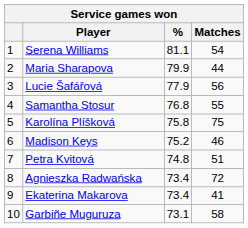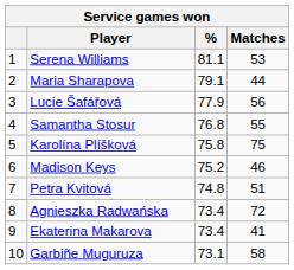 <table class="wikitable sortable" style=font-size:90%>
 <tr>
 <th colspan=4>Service games won</th>
 </tr>
 <tr>
 <th></th>
 <th width=170>Player</th>
 <th width=20>%</th>
 <th>Matches</th>
 </tr>
 <tr>
 <td>1</td>
 <td> <a href='#'>Serena Williams</a></td>
 <td>81.1</td>
-<td align=center>54</td>
+<td align=center>53</td>
 </tr>
 <tr>
 <td>2</td>
 <td> <a href='#'>Maria Sharapova</a></td>
-<td>79.9</td>
+<td>79.1</td>
 <td align=center>44</td>
 </tr>
 <tr>
 <td>3</td>
 <td> <a href='#'>Lucie Šafářová</a></td>
 <td>77.9</td>
 <td align=center>56</td>
 </tr>
 <tr>
 <td>4</td>
 <td> <a href='#'>Samantha Stosur</a></td>
 <td>76.8</td>
 <td align=center>55</td>
 </tr>
 <tr>
 <td>5</td>
 <td> <a href='#'>Karolína Plíšková</a></td>
 <td>75.8</td>
 <td align=center>75</td>
 </tr>
 <tr>
 <td>6</td>
 <td> <a href='#'>Madison Keys</a></td>
 <td>75.2</td>
 <td align=center>46</td>
 </tr>
 <tr>
 <td>7</td>
 <td> <a href='#'>Petra Kvitová</a></td>
 <td>74.8</td>
 <td align=center>51</td>
 </tr>
 <tr>
 <td>8</td>
 <td> <a href='#'>Agnieszka Radwańska</a></td>
 <td>73.4</td>
 <td align=center>72</td>
 </tr>
 <tr>
 <td>9</td>
 <td> <a href='#'>Ekaterina Makarova</a></td>
 <td>73.4</td>
 <td align=center>41</td>
 </tr>
 <tr>
 <td>10</td>
 <td> <a href='#'>Garbiñe Muguruza</a></td>
 <td>73.1</td>
 <td align=center>58</td>
 </tr>
 </table>
